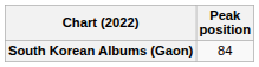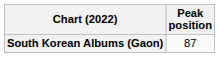 <table class="wikitable plainrowheaders" style="text-align:center">
 <tr>
 <th scope="col">Chart (2022)</th>
 <th scope="col">Peak<br>position</th>
 </tr>
 <tr>
 <th scope="row">South Korean Albums (Gaon)</th>
-<td>84</td>
+<td>87</td>
 </tr>
 </table>
